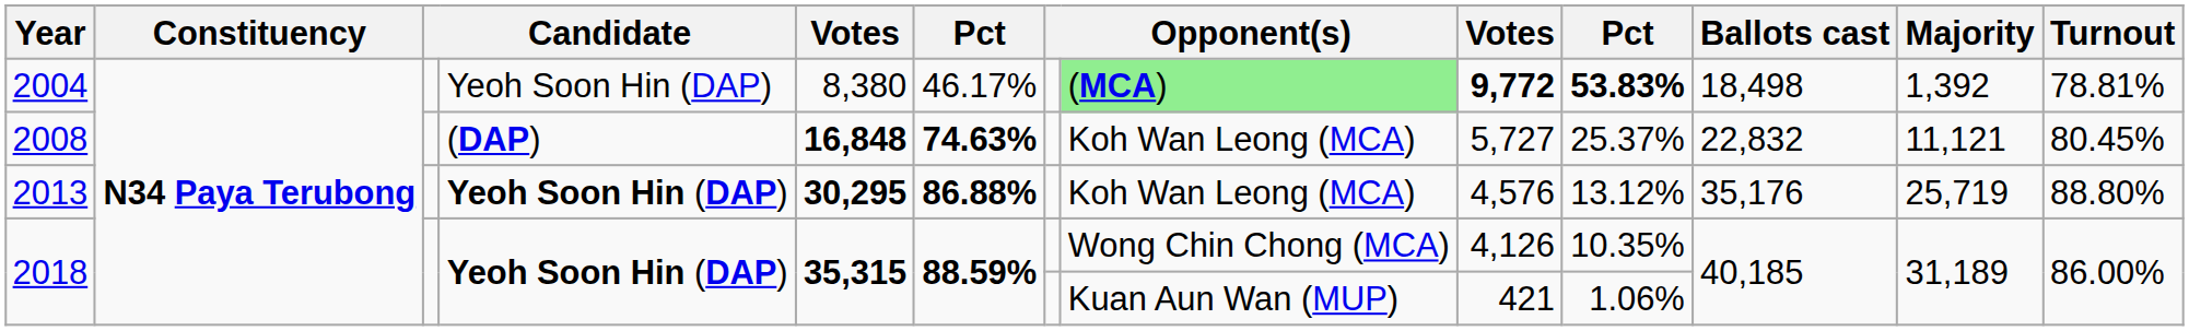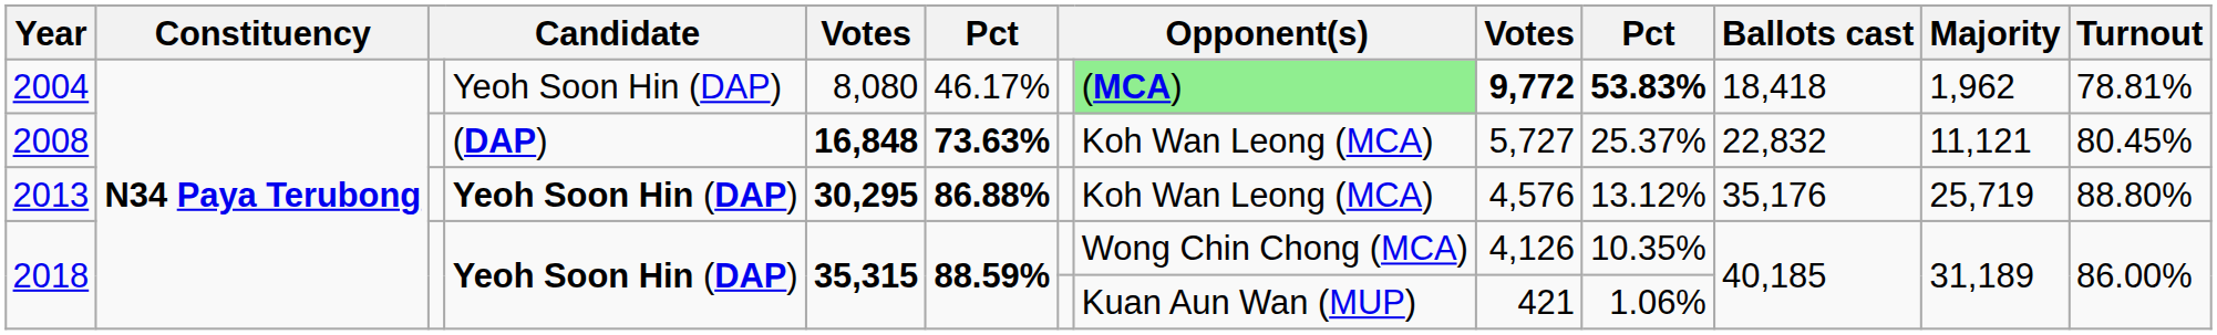 <table class="wikitable" style="margin:0.5em ; font-size:95%">
 <tr>
 <th>Year</th>
 <th>Constituency</th>
 <th colspan=2>Candidate</th>
 <th>Votes</th>
 <th>Pct</th>
 <th colspan=2>Opponent(s)</th>
 <th>Votes</th>
 <th>Pct</th>
 <th>Ballots cast</th>
 <th>Majority</th>
 <th>Turnout</th>
 </tr>
 <tr>
 <td><a href='#'>2004</a></td>
 <td rowspan=5><strong>N34 <a href='#'>Paya Terubong</a></strong></td>
 <td></td>
 <td>Yeoh Soon Hin (<a href='#'>DAP</a>)</td>
-<td align="right">8,380</td>
+<td align="right">8,080</td>
 <td>46.17%</td>
 <td></td>
 <td style="background: lightgreen;"> (<a href='#'><strong>MCA</strong></a>)</td>
 <td align="right"><strong>9,772</strong></td>
 <td><strong>53.83%</strong></td>
-<td>18,498</td>
-<td>1,392</td>
+<td>18,418</td>
+<td>1,962</td>
 <td>78.81%</td>
 </tr>
 <tr>
 <td><a href='#'>2008</a></td>
 <td></td>
 <td> (<a href='#'><strong>DAP</strong></a>)</td>
 <td align="right"><strong>16,848</strong></td>
-<td><strong>74.63%</strong></td>
+<td><strong>73.63%</strong></td>
 <td></td>
 <td>Koh Wan Leong (<a href='#'>MCA</a>)</td>
 <td align="right">5,727</td>
 <td>25.37%</td>
 <td>22,832</td>
 <td>11,121</td>
 <td>80.45%</td>
 </tr>
 <tr>
 <td><a href='#'>2013</a></td>
 <td></td>
 <td><strong>Yeoh Soon Hin</strong> (<a href='#'><strong>DAP</strong></a>)</td>
 <td align="right"><strong>30,295</strong></td>
 <td><strong>86.88%</strong></td>
 <td></td>
 <td>Koh Wan Leong (<a href='#'>MCA</a>)</td>
 <td align="right">4,576</td>
 <td>13.12%</td>
 <td>35,176</td>
 <td>25,719</td>
 <td>88.80%</td>
 </tr>
 <tr>
 <td rowspan=2><a href='#'>2018</a></td>
 <td rowspan=2 ></td>
 <td rowspan=2><strong>Yeoh Soon Hin</strong> (<a href='#'><strong>DAP</strong></a>)</td>
 <td rowspan=2 align="right"><strong>35,315</strong></td>
 <td rowspan=2><strong>88.59%</strong></td>
 <td></td>
 <td>Wong Chin Chong (<a href='#'>MCA</a>)</td>
 <td align="right">4,126</td>
 <td>10.35%</td>
 <td rowspan=2>40,185</td>
 <td rowspan=2>31,189</td>
 <td rowspan=2>86.00%</td>
 </tr>
 <tr>
 <td></td>
 <td>Kuan Aun Wan (<a href='#'>MUP</a>)</td>
 <td align="right">421</td>
 <td style="text-align:right;">1.06%</td>
 </tr>
 </table>
